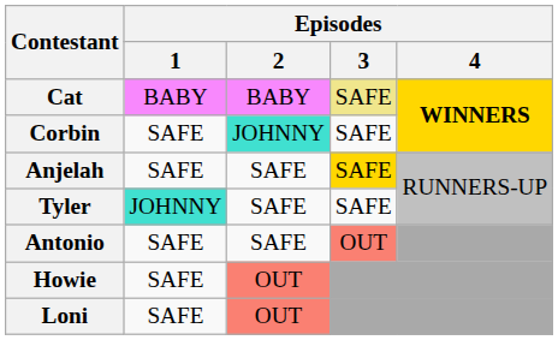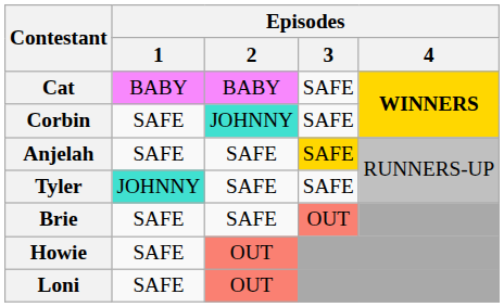 <table class="wikitable" style="text-align:center;">
 <tr>
 <th rowspan=2>Contestant</th>
 <th colspan=4>Episodes</th>
 </tr>
 <tr>
 <th>1</th>
 <th>2</th>
 <th>3</th>
 <th>4</th>
 </tr>
 <tr>
 <th>Cat</th>
 <td bgcolor="#F888FD">BABY</td>
 <td bgcolor="#F888FD">BABY</td>
-<td style="background: khaki;">SAFE</td>
+<td>SAFE</td>
 <td rowspan=2 bgcolor=gold><strong>WINNERS</strong></td>
 </tr>
 <tr>
 <th>Corbin</th>
 <td>SAFE</td>
 <td bgcolor=turquoise>JOHNNY</td>
 <td>SAFE</td>
 </tr>
 <tr>
 <th>Anjelah</th>
 <td>SAFE</td>
 <td>SAFE</td>
 <td style="background: gold;">SAFE</td>
 <td rowspan=2 bgcolor=silver>RUNNERS-UP</td>
 </tr>
 <tr>
 <th>Tyler</th>
 <td bgcolor=turquoise>JOHNNY</td>
 <td>SAFE</td>
 <td>SAFE</td>
 </tr>
 <tr>
-<th>Antonio</th>
+<th>Brie</th>
 <td>SAFE</td>
 <td>SAFE</td>
 <td bgcolor=salmon>OUT</td>
 <td bgcolor="darkgrey"></td>
 </tr>
 <tr>
 <th>Howie</th>
 <td>SAFE</td>
 <td bgcolor=salmon>OUT</td>
 <td colspan="2" bgcolor="darkgrey"></td>
 </tr>
 <tr>
 <th>Loni</th>
 <td>SAFE</td>
 <td bgcolor=salmon>OUT</td>
 <td colspan="2" bgcolor="darkgrey"></td>
 </tr>
 </table>
